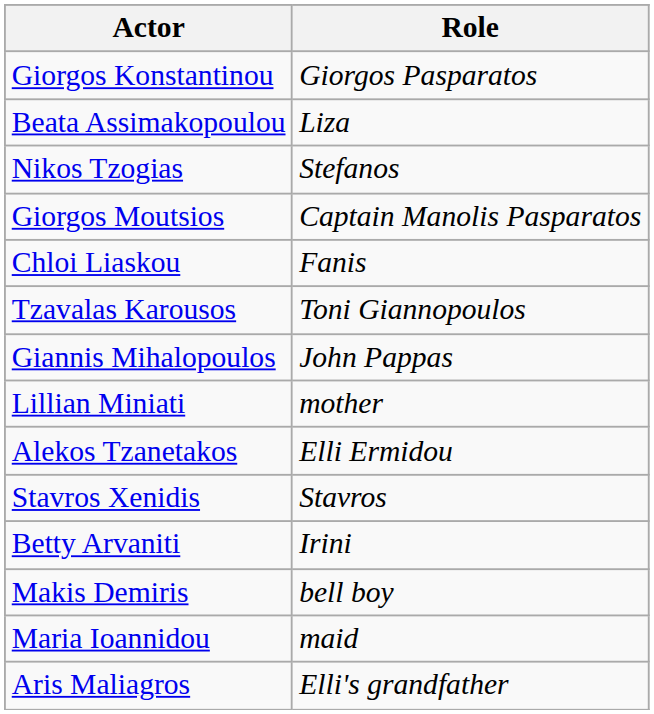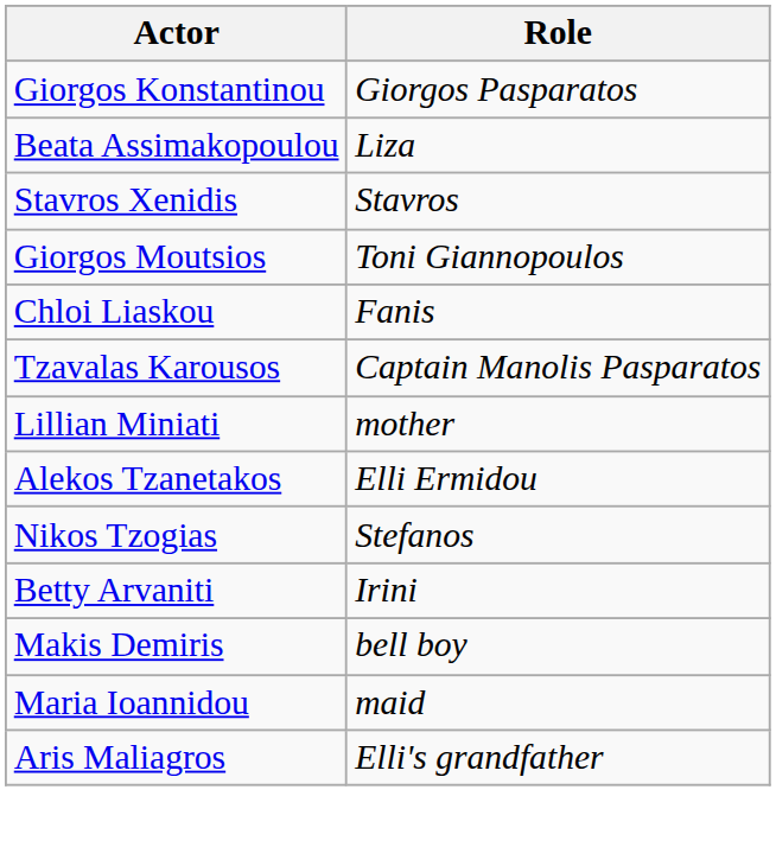 <table class="wikitable">
 <tr>
 <th>Actor</th>
 <th>Role</th>
 </tr>
 <tr>
 <td><a href='#'>Giorgos Konstantinou</a></td>
 <td><em>Giorgos Pasparatos</em></td>
 </tr>
 <tr>
 <td><a href='#'>Beata Assimakopoulou</a></td>
 <td><em>Liza</em></td>
 </tr>
 <tr>
-<td><a href='#'>Nikos Tzogias</a></td>
-<td><em>Stefanos</em></td>
+<td><a href='#'>Stavros Xenidis</a></td>
+<td><em>Stavros</em></td>
 </tr>
 <tr>
 <td><a href='#'>Giorgos Moutsios</a></td>
-<td><em>Captain Manolis Pasparatos</em></td>
+<td><em>Toni Giannopoulos</em></td>
 </tr>
 <tr>
 <td><a href='#'>Chloi Liaskou</a></td>
 <td><em>Fanis</em></td>
 </tr>
 <tr>
 <td><a href='#'>Tzavalas Karousos</a></td>
-<td><em>Toni Giannopoulos</em></td>
-</tr>
-<tr>
-<td><a href='#'>Giannis Mihalopoulos</a></td>
-<td><em>John Pappas</em></td>
+<td><em>Captain Manolis Pasparatos</em></td>
 </tr>
 <tr>
 <td><a href='#'>Lillian Miniati</a></td>
 <td><em>mother</em></td>
 </tr>
 <tr>
 <td><a href='#'>Alekos Tzanetakos</a></td>
 <td><em>Elli Ermidou</em></td>
 </tr>
 <tr>
-<td><a href='#'>Stavros Xenidis</a></td>
-<td><em>Stavros</em></td>
+<td><a href='#'>Nikos Tzogias</a></td>
+<td><em>Stefanos</em></td>
 </tr>
 <tr>
 <td><a href='#'>Betty Arvaniti</a></td>
 <td><em>Irini</em></td>
 </tr>
 <tr>
 <td><a href='#'>Makis Demiris</a></td>
 <td><em>bell boy</em></td>
 </tr>
 <tr>
 <td><a href='#'>Maria Ioannidou</a></td>
 <td><em>maid</em></td>
 </tr>
 <tr>
 <td><a href='#'>Aris Maliagros</a></td>
 <td><em>Elli's grandfather</em></td>
 </tr>
 </table>
